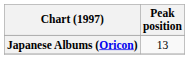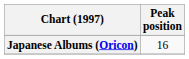 <table class="wikitable plainrowheaders">
 <tr>
 <th scope="col">Chart (1997)</th>
 <th scope="col">Peak<br>position</th>
 </tr>
 <tr>
 </tr>
 <tr>
 </tr>
 <tr>
 </tr>
 <tr>
 </tr>
 <tr>
 </tr>
 <tr>
 </tr>
 <tr>
 <th scope="row">Japanese Albums (<a href='#'>Oricon</a>)</th>
-<td align="center">13</td>
+<td align="center">16</td>
 </tr>
 <tr>
 </tr>
 <tr>
 </tr>
 <tr>
 </tr>
 <tr>
 </tr>
 </table>
